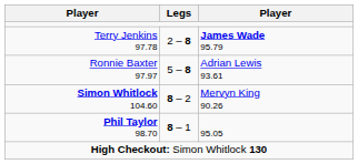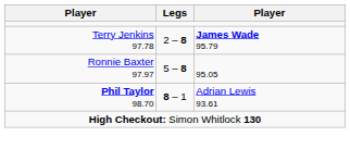 <table class=wikitable style="text-align:center">
 <tr>
 <th width=225>Player</th>
 <th width=50>Legs</th>
 <th width=225>Player</th>
 </tr>
 <tr align=center>
 <td colspan="3"></td>
 </tr>
 <tr align=left>
 <td align=right><a href='#'>Terry Jenkins</a> <br> <small><span>97.78</span></small></td>
 <td align=center>2 – <strong>8</strong></td>
 <td> <strong><a href='#'>James Wade</a></strong> <br> <small><span>95.79</span></small></td>
 </tr>
 <tr align=left>
 <td align=right><a href='#'>Ronnie Baxter</a>  <br> <small><span>97.97</span></small></td>
 <td align=center>5 – <strong>8</strong></td>
-<td> <a href='#'>Adrian Lewis</a> <br> <small><span>93.61</span></small></td>
-</tr>
-<tr align=left>
-<td align=right><strong><a href='#'>Simon Whitlock</a></strong>  <br> <small><span>104.60</span></small></td>
-<td align=center><strong>8</strong> – 2</td>
-<td> <a href='#'>Mervyn King</a> <br> <small><span>90.26</span></small></td>
+<td> <br> <small><span>95.05</span></small></td>
 </tr>
 <tr align=left>
 <td align=right><strong><a href='#'>Phil Taylor</a></strong>  <br> <small><span>98.70</span></small></td>
 <td align=center><strong>8</strong> – 1</td>
-<td> <br> <small><span>95.05</span></small></td>
+<td> <a href='#'>Adrian Lewis</a> <br> <small><span>93.61</span></small></td>
 </tr>
 <tr align=center>
 <td colspan="3"><strong>High Checkout:</strong> Simon Whitlock <strong>130</strong></td>
 </tr>
 </table>
